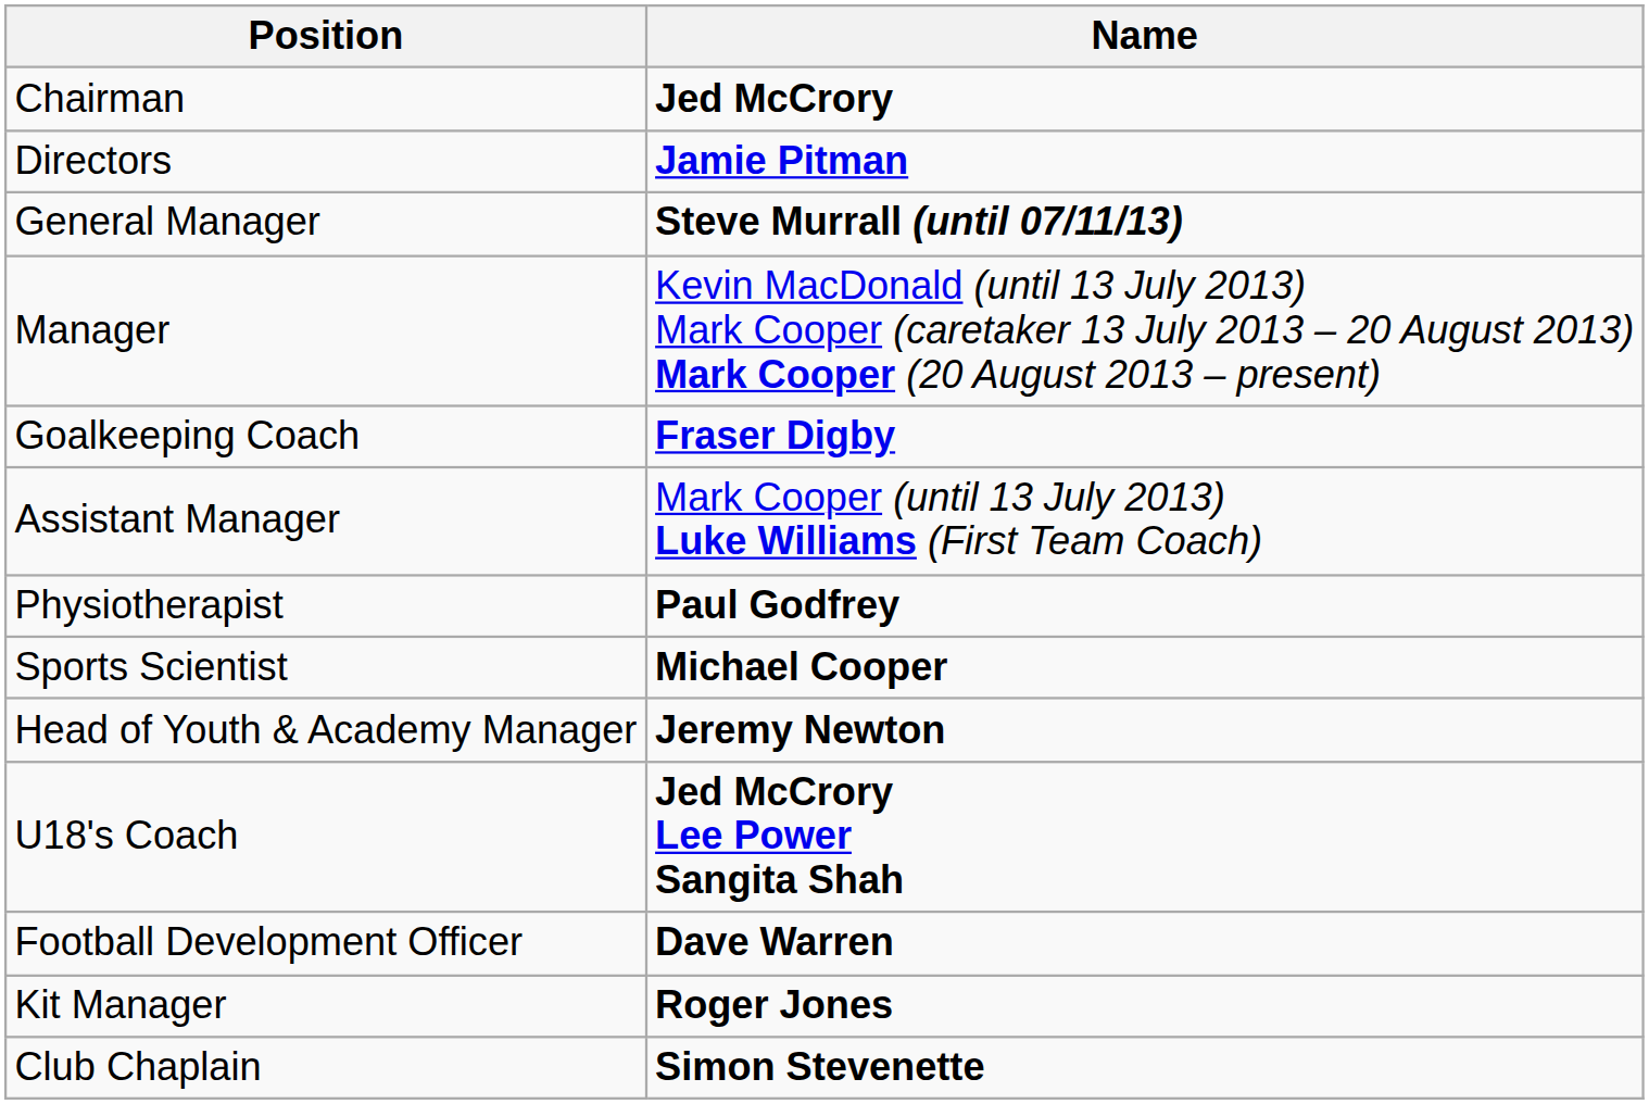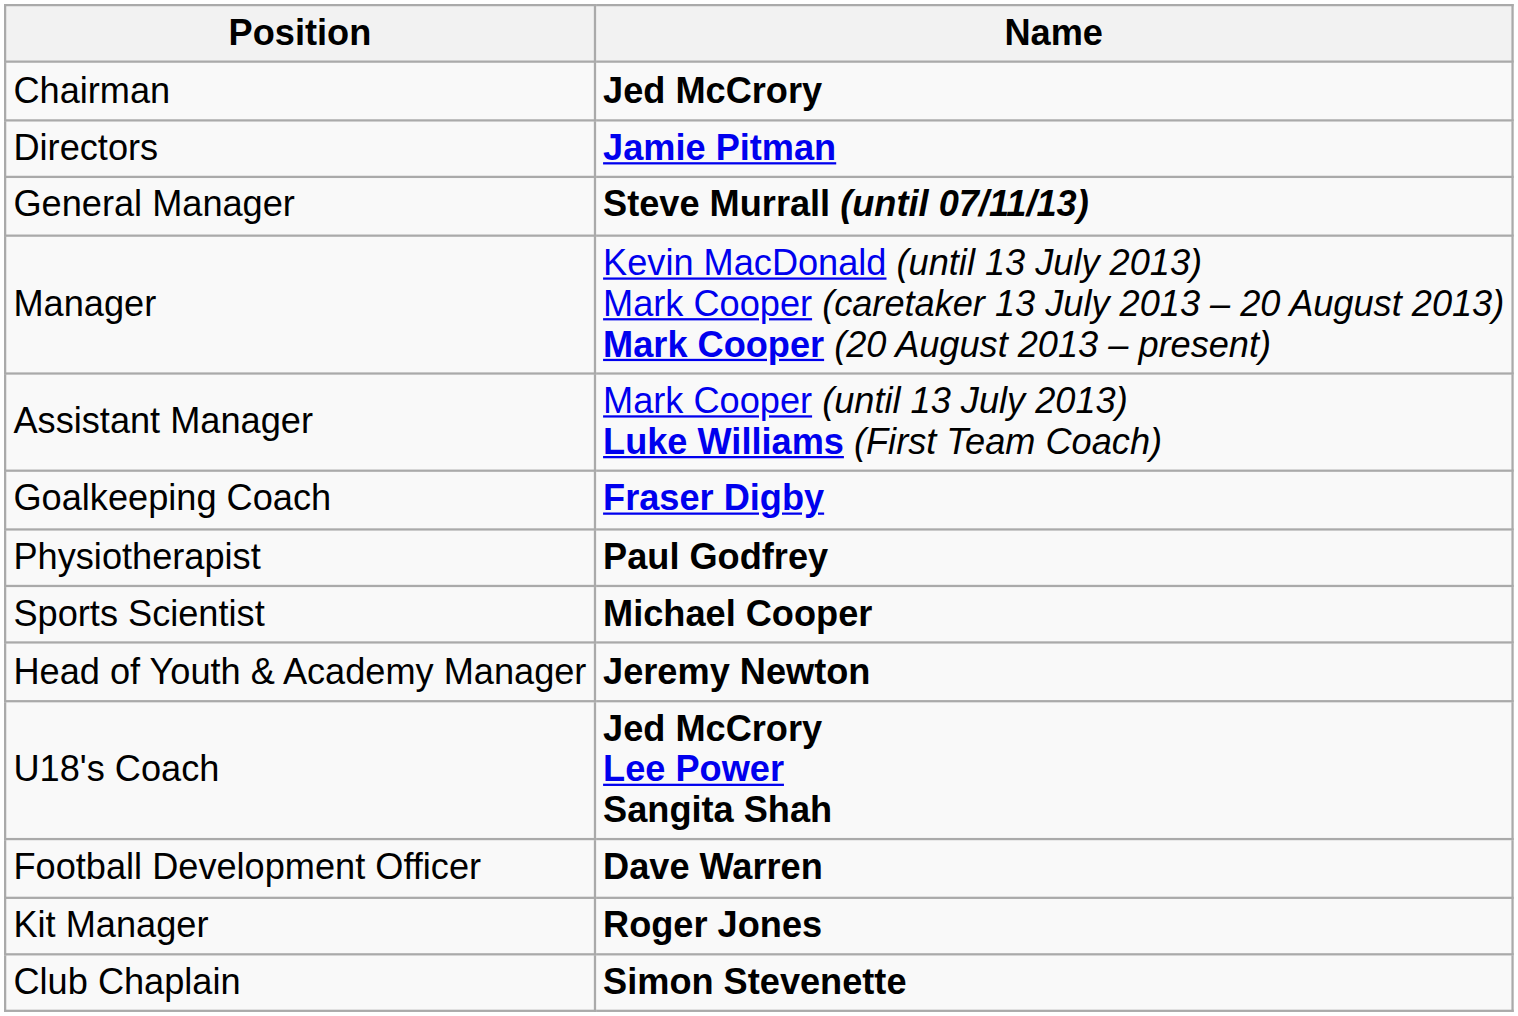 <table class="wikitable">
 <tr>
 <th>Position</th>
 <th>Name</th>
 </tr>
 <tr>
 <td>Chairman</td>
 <td> <strong>Jed McCrory</strong></td>
 </tr>
 <tr>
 <td>Directors</td>
 <td> <strong><a href='#'>Jamie Pitman</a></strong></td>
 </tr>
 <tr>
 <td>General Manager</td>
 <td><strong> Steve Murrall <em>(until 07/11/13)</em></strong></td>
 </tr>
 <tr>
 <td>Manager</td>
 <td> <a href='#'>Kevin MacDonald</a> <em>(until 13 July 2013)</em><br> <a href='#'>Mark Cooper</a><em> (caretaker 13 July 2013 – 20 August 2013)</em><br> <strong><a href='#'>Mark Cooper</a></strong> <em>(20 August 2013 – present)</em></td>
 </tr>
 <tr>
+<td>Assistant Manager</td>
+<td> <a href='#'>Mark Cooper</a> <em>(until 13 July 2013)</em><br> <strong><a href='#'>Luke Williams</a></strong> <em>(First Team Coach)</em></td>
+</tr>
+<tr>
 <td>Goalkeeping Coach</td>
 <td> <strong><a href='#'>Fraser Digby</a></strong></td>
-</tr>
-<tr>
-<td>Assistant Manager</td>
-<td> <a href='#'>Mark Cooper</a> <em>(until 13 July 2013)</em><br> <strong><a href='#'>Luke Williams</a></strong> <em>(First Team Coach)</em></td>
 </tr>
 <tr>
 <td>Physiotherapist</td>
 <td> <strong>Paul Godfrey</strong></td>
 </tr>
 <tr>
 <td>Sports Scientist</td>
 <td> <strong>Michael Cooper</strong></td>
 </tr>
 <tr>
 <td>Head of Youth & Academy Manager</td>
 <td> <strong>Jeremy Newton</strong></td>
 </tr>
 <tr>
 <td>U18's Coach</td>
 <td> <strong>Jed McCrory</strong><br> <strong><a href='#'>Lee Power</a></strong><br> <strong>Sangita Shah</strong></td>
 </tr>
 <tr>
 <td>Football Development Officer</td>
 <td> <strong>Dave Warren</strong></td>
 </tr>
 <tr>
 <td>Kit Manager</td>
 <td> <strong>Roger Jones</strong></td>
 </tr>
 <tr>
 <td>Club Chaplain</td>
 <td> <strong>Simon Stevenette</strong></td>
 </tr>
 </table>
